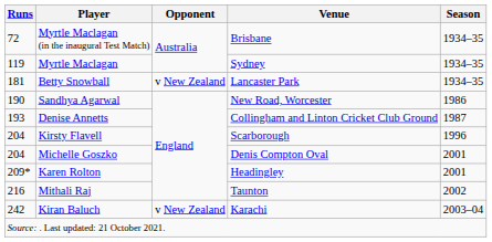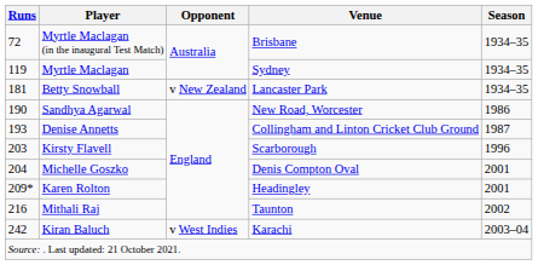 <table class="wikitable">
 <tr>
 <th><a href='#'>Runs</a></th>
 <th>Player</th>
 <th>Opponent</th>
 <th>Venue</th>
 <th>Season</th>
 </tr>
 <tr>
 <td>72</td>
 <td> <a href='#'>Myrtle Maclagan</a><br><small>(in the inaugural Test Match)</small></td>
 <td rowspan=2><a href='#'>Australia</a></td>
 <td><a href='#'>Brisbane</a></td>
 <td>1934–35</td>
 </tr>
 <tr>
 <td>119</td>
 <td> <a href='#'>Myrtle Maclagan</a></td>
 <td><a href='#'>Sydney</a></td>
 <td>1934–35</td>
 </tr>
 <tr>
 <td>181</td>
 <td> <a href='#'>Betty Snowball</a></td>
 <td>v <a href='#'>New Zealand</a></td>
 <td><a href='#'>Lancaster Park</a></td>
 <td>1934–35</td>
 </tr>
 <tr>
 <td>190</td>
 <td> <a href='#'>Sandhya Agarwal</a></td>
 <td rowspan=6><a href='#'>England</a></td>
 <td><a href='#'>New Road, Worcester</a></td>
 <td>1986</td>
 </tr>
 <tr>
 <td>193</td>
 <td> <a href='#'>Denise Annetts</a></td>
 <td><a href='#'>Collingham and Linton Cricket Club Ground</a></td>
 <td>1987</td>
 </tr>
 <tr>
-<td>204</td>
+<td>203</td>
 <td> <a href='#'>Kirsty Flavell</a></td>
 <td><a href='#'>Scarborough</a></td>
 <td>1996</td>
 </tr>
 <tr>
 <td>204</td>
 <td> <a href='#'>Michelle Goszko</a></td>
 <td><a href='#'>Denis Compton Oval</a></td>
 <td>2001</td>
 </tr>
 <tr>
 <td>209*</td>
 <td> <a href='#'>Karen Rolton</a></td>
 <td><a href='#'>Headingley</a></td>
 <td>2001</td>
 </tr>
 <tr>
 <td>216</td>
 <td> <a href='#'>Mithali Raj</a></td>
 <td><a href='#'>Taunton</a></td>
 <td>2002</td>
 </tr>
 <tr>
 <td>242</td>
 <td> <a href='#'>Kiran Baluch</a></td>
-<td>v <a href='#'>New Zealand</a></td>
+<td>v <a href='#'>West Indies</a></td>
 <td><a href='#'>Karachi</a></td>
 <td>2003–04</td>
 </tr>
 <tr>
 <td colspan=6><small><em>Source: </em>. Last updated: 21 October 2021.</small></td>
 </tr>
 </table>
